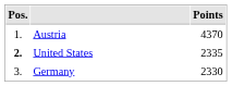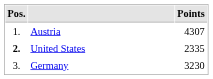 <table cellspacing="1" cellpadding="3" style="border:1px solid #AAAAAA;font-size:90%">
 <tr bgcolor="#E4E4E4">
 <th style="border-bottom:1px solid #AAAAAA" width=10>Pos.</th>
 <th style="border-bottom:1px solid #AAAAAA" width=200></th>
 <th style="border-bottom:1px solid #AAAAAA" width=20>Points</th>
 </tr>
 <tr>
 <td align="center">1.</td>
 <td> <a href='#'>Austria</a></td>
-<td align="right">4370</td>
+<td align="right">4307</td>
 </tr>
 <tr>
 <td align="center"><strong>2.</strong></td>
 <td> <a href='#'>United States</a></td>
 <td align="right">2335</td>
 </tr>
 <tr>
 <td align="center">3.</td>
 <td> <a href='#'>Germany</a></td>
-<td align="right">2330</td>
+<td align="right">3230</td>
 </tr>
 </table>
